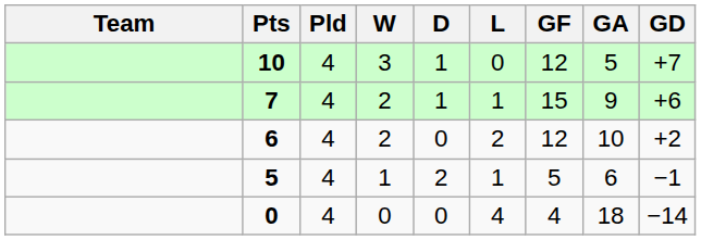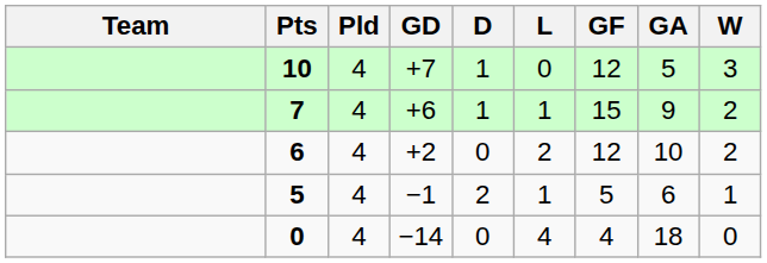 <table class=wikitable style="text-align:center">
 <tr>
 <th width=150>Team</th>
 <th width=30>Pts</th>
 <th width=30>Pld</th>
-<th width=30>W</th>
+<th width=30>GD</th>
 <th width=30>D</th>
 <th width=30>L</th>
 <th width=30>GF</th>
 <th width=30>GA</th>
-<th width=30>GD</th>
+<th width=30>W</th>
 </tr>
 <tr style="background:#ccffcc">
 <td align=left></td>
 <td><strong>10</strong></td>
 <td>4</td>
-<td>3</td>
+<td>+7</td>
 <td>1</td>
 <td>0</td>
 <td>12</td>
 <td>5</td>
-<td>+7</td>
+<td>3</td>
 </tr>
 <tr style="background:#ccffcc">
 <td align=left></td>
 <td><strong>7</strong></td>
 <td>4</td>
-<td>2</td>
+<td>+6</td>
 <td>1</td>
 <td>1</td>
 <td>15</td>
 <td>9</td>
-<td>+6</td>
+<td>2</td>
 </tr>
 <tr>
 <td align=left></td>
 <td><strong>6</strong></td>
 <td>4</td>
-<td>2</td>
+<td>+2</td>
 <td>0</td>
 <td>2</td>
 <td>12</td>
 <td>10</td>
-<td>+2</td>
+<td>2</td>
 </tr>
 <tr>
 <td align=left></td>
 <td><strong>5</strong></td>
 <td>4</td>
-<td>1</td>
+<td>−1</td>
 <td>2</td>
 <td>1</td>
 <td>5</td>
 <td>6</td>
-<td>−1</td>
+<td>1</td>
 </tr>
 <tr>
 <td align=left></td>
 <td><strong>0</strong></td>
 <td>4</td>
-<td>0</td>
+<td>−14</td>
 <td>0</td>
 <td>4</td>
 <td>4</td>
 <td>18</td>
-<td>−14</td>
+<td>0</td>
 </tr>
 </table>
